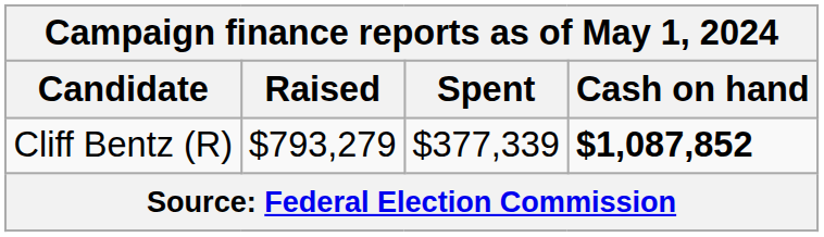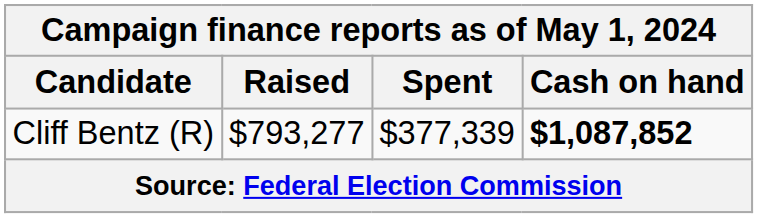 <table class="wikitable sortable">
 <tr>
 <th colspan=4>Campaign finance reports as of May 1, 2024</th>
 </tr>
 <tr style="text-align:center;">
 <th>Candidate</th>
 <th>Raised</th>
 <th>Spent</th>
 <th>Cash on hand</th>
 </tr>
 <tr>
 <td>Cliff Bentz (R)</td>
-<td>$793,279</td>
+<td>$793,277</td>
 <td>$377,339</td>
 <td><strong>$1,087,852</strong></td>
 </tr>
 <tr>
 <th colspan="4"><small>Source: <a href='#'>Federal Election Commission</a></small></th>
 </tr>
 </table>
